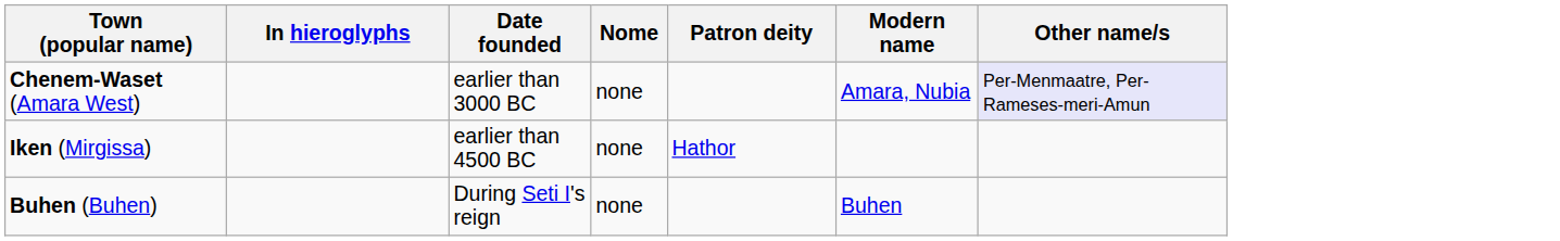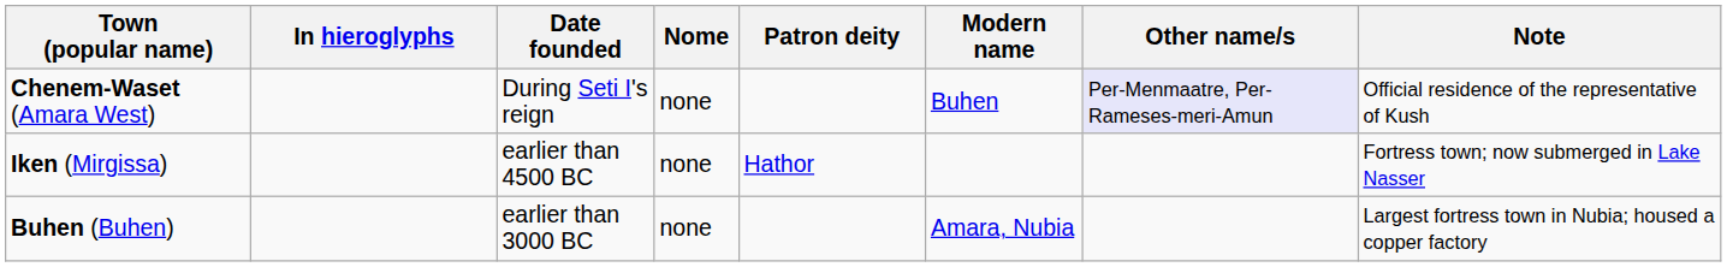 <table class="wikitable sortable" style="text-align:left;">
 <tr>
 <th data-sort-type="letter" scope="col" style="width:160px;">Town<br>(popular name)</th>
 <th data-sort-type="letter" scope="col" style="width:160px;">In <a href='#'>hieroglyphs</a></th>
 <th data-sort-type="letter" scope="col" style="width:100px;">Date founded</th>
 <th data-sort-type="number" scope="col" style="width:50px;">Nome</th>
 <th data-sort-type="letter" scope="col" style="width:120px;">Patron deity</th>
 <th data-sort-type="letter" scope="col" style="width:100px;">Modern name</th>
 <th data-sort-type="letter" scope="col" style="width:180px;">Other name/s</th>
+<th data-sort-type="letter" scope="col" style="width:240px;">Note</th>
 </tr>
 <tr>
 <td><strong>Chenem-Waset</strong> (<a href='#'>Amara West</a>)</td>
 <td></td>
-<td>earlier than 3000 BC</td>
+<td>During <a href='#'>Seti I</a>'s reign</td>
 <td>none</td>
 <td></td>
-<td><a href='#'>Amara, Nubia</a></td>
+<td><a href='#'>Buhen</a></td>
 <td style="background: lavender;"><small>Per-Menmaatre, Per-Rameses-meri-Amun</small></td>
+<td><small>Official residence of the representative of Kush</small></td>
 </tr>
 <tr>
 <td><strong>Iken</strong> (<a href='#'>Mirgissa</a>)</td>
 <td></td>
 <td>earlier than 4500 BC</td>
 <td>none</td>
 <td><a href='#'>Hathor</a></td>
 <td></td>
 <td></td>
+<td><small>Fortress town; now submerged in <a href='#'>Lake Nasser</a></small></td>
 </tr>
 <tr>
 <td><strong>Buhen</strong> (<a href='#'>Buhen</a>)</td>
 <td></td>
-<td>During <a href='#'>Seti I</a>'s reign</td>
+<td>earlier than 3000 BC</td>
 <td>none</td>
 <td></td>
-<td><a href='#'>Buhen</a></td>
+<td><a href='#'>Amara, Nubia</a></td>
 <td></td>
+<td><small>Largest fortress town in Nubia; housed a copper factory</small></td>
 </tr>
 </table>
